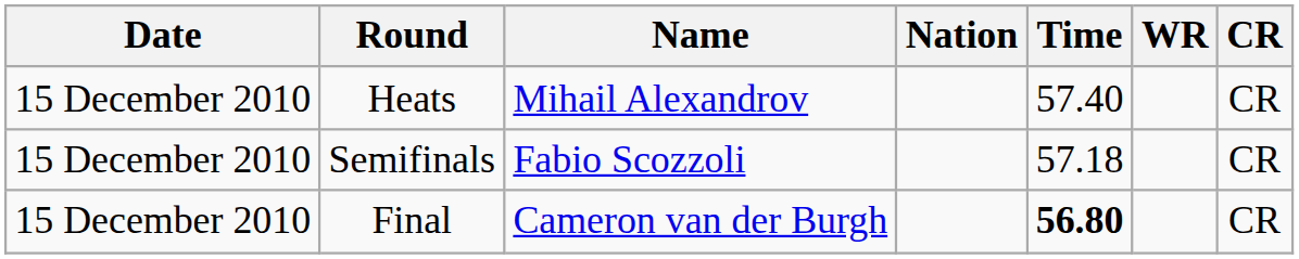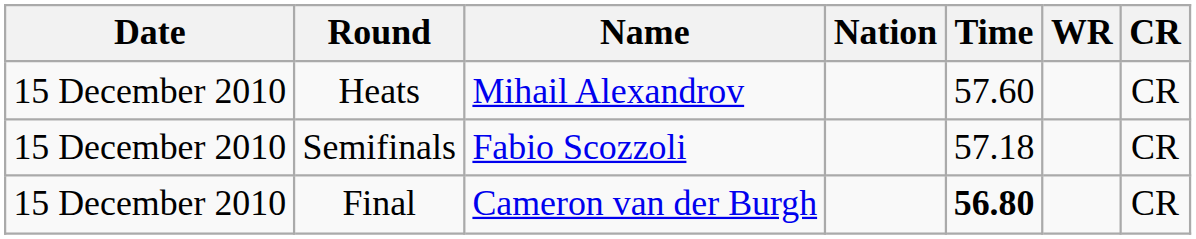 <table class="wikitable" style="text-align:center">
 <tr>
 <th>Date</th>
 <th>Round</th>
 <th>Name</th>
 <th>Nation</th>
 <th>Time</th>
 <th>WR</th>
 <th>CR</th>
 </tr>
 <tr>
 <td>15 December 2010</td>
 <td>Heats</td>
 <td align="left"><a href='#'>Mihail Alexandrov</a></td>
 <td align="left"></td>
-<td>57.40</td>
+<td>57.60</td>
 <td></td>
 <td>CR</td>
 </tr>
 <tr>
 <td>15 December 2010</td>
 <td>Semifinals</td>
 <td align="left"><a href='#'>Fabio Scozzoli</a></td>
 <td align="left"></td>
 <td>57.18</td>
 <td></td>
 <td>CR</td>
 </tr>
 <tr>
 <td>15 December 2010</td>
 <td>Final</td>
 <td align="left"><a href='#'>Cameron van der Burgh</a></td>
 <td align="left"></td>
 <td><strong>56.80</strong></td>
 <td></td>
 <td>CR</td>
 </tr>
 </table>
